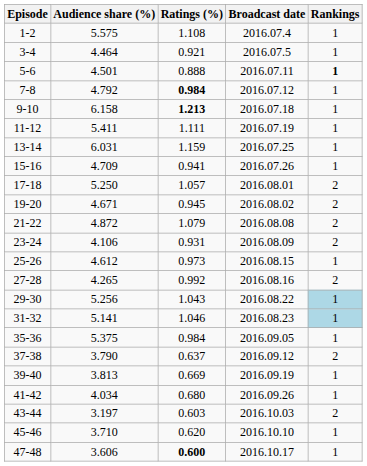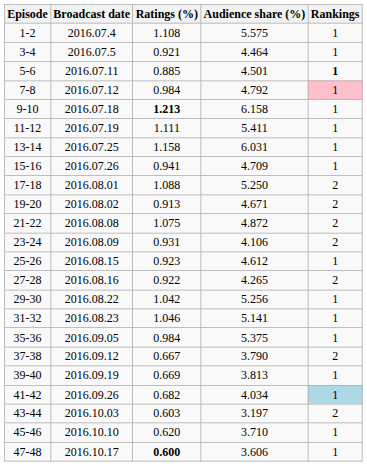 <table class="wikitable sortable mw-collapsible jquery-tablesorter" style="text-align:center">
 <tr>
 <th>Episode</th>
+<th>Broadcast date</th>
+<th>Ratings (%)</th>
 <th>Audience share (%)</th>
-<th>Ratings (%)</th>
-<th>Broadcast date</th>
 <th>Rankings</th>
 </tr>
 <tr>
 <td>1-2</td>
+<td>2016.07.4</td>
+<td>1.108</td>
 <td>5.575</td>
-<td>1.108</td>
-<td>2016.07.4</td>
 <td>1</td>
 </tr>
 <tr>
 <td>3-4</td>
+<td>2016.07.5</td>
+<td>0.921</td>
 <td>4.464</td>
-<td>0.921</td>
-<td>2016.07.5</td>
 <td>1</td>
 </tr>
 <tr>
 <td>5-6</td>
+<td>2016.07.11</td>
+<td>0.885</td>
 <td>4.501</td>
-<td>0.888</td>
-<td>2016.07.11</td>
 <td><strong>1</strong></td>
 </tr>
 <tr>
 <td>7-8</td>
+<td>2016.07.12</td>
+<td>0.984</td>
 <td>4.792</td>
-<td><strong>0.984</strong></td>
-<td>2016.07.12</td>
-<td>1</td>
+<td style="background: pink;">1</td>
 </tr>
 <tr>
 <td>9-10</td>
+<td>2016.07.18</td>
+<td><strong><span>1.213</span></strong></td>
 <td>6.158</td>
-<td><strong><span>1.213</span></strong></td>
-<td>2016.07.18</td>
 <td>1</td>
 </tr>
 <tr>
 <td>11-12</td>
+<td>2016.07.19</td>
+<td>1.111</td>
 <td>5.411</td>
-<td>1.111</td>
-<td>2016.07.19</td>
 <td>1</td>
 </tr>
 <tr>
 <td>13-14</td>
+<td>2016.07.25</td>
+<td>1.158</td>
 <td>6.031</td>
-<td>1.159</td>
-<td>2016.07.25</td>
 <td>1</td>
 </tr>
 <tr>
 <td>15-16</td>
+<td>2016.07.26</td>
+<td>0.941</td>
 <td>4.709</td>
-<td>0.941</td>
-<td>2016.07.26</td>
 <td>1</td>
 </tr>
 <tr>
 <td>17-18</td>
+<td>2016.08.01</td>
+<td>1.088</td>
 <td>5.250</td>
-<td>1.057</td>
-<td>2016.08.01</td>
 <td>2</td>
 </tr>
 <tr>
 <td>19-20</td>
+<td>2016.08.02</td>
+<td>0.913</td>
 <td>4.671</td>
-<td>0.945</td>
-<td>2016.08.02</td>
 <td>2</td>
 </tr>
 <tr>
 <td>21-22</td>
+<td>2016.08.08</td>
+<td>1.075</td>
 <td>4.872</td>
-<td>1.079</td>
-<td>2016.08.08</td>
 <td>2</td>
 </tr>
 <tr>
 <td>23-24</td>
+<td>2016.08.09</td>
+<td>0.931</td>
 <td>4.106</td>
-<td>0.931</td>
-<td>2016.08.09</td>
 <td>2</td>
 </tr>
 <tr>
 <td>25-26</td>
+<td>2016.08.15</td>
+<td>0.923</td>
 <td>4.612</td>
-<td>0.973</td>
-<td>2016.08.15</td>
 <td>1</td>
 </tr>
 <tr>
 <td>27-28</td>
+<td>2016.08.16</td>
+<td>0.922</td>
 <td>4.265</td>
-<td>0.992</td>
-<td>2016.08.16</td>
 <td>2</td>
 </tr>
 <tr>
 <td>29-30</td>
+<td>2016.08.22</td>
+<td>1.042</td>
 <td>5.256</td>
-<td>1.043</td>
-<td>2016.08.22</td>
-<td style="background: lightblue;">1</td>
+<td>1</td>
 </tr>
 <tr>
 <td>31-32</td>
+<td>2016.08.23</td>
+<td>1.046</td>
 <td>5.141</td>
-<td>1.046</td>
-<td>2016.08.23</td>
-<td style="background: lightblue;">1</td>
+<td>1</td>
 </tr>
 <tr>
 <td>35-36</td>
+<td>2016.09.05</td>
+<td>0.984</td>
 <td>5.375</td>
-<td>0.984</td>
-<td>2016.09.05</td>
 <td>1</td>
 </tr>
 <tr>
 <td>37-38</td>
+<td>2016.09.12</td>
+<td>0.667</td>
 <td>3.790</td>
-<td>0.637</td>
-<td>2016.09.12</td>
 <td>2</td>
 </tr>
 <tr>
 <td>39-40</td>
+<td>2016.09.19</td>
+<td>0.669</td>
 <td>3.813</td>
-<td>0.669</td>
-<td>2016.09.19</td>
 <td>1</td>
 </tr>
 <tr>
 <td>41-42</td>
+<td>2016.09.26</td>
+<td>0.682</td>
 <td>4.034</td>
-<td>0.680</td>
-<td>2016.09.26</td>
-<td>1</td>
+<td style="background: lightblue;">1</td>
 </tr>
 <tr>
 <td>43-44</td>
+<td>2016.10.03</td>
+<td>0.603</td>
 <td>3.197</td>
-<td>0.603</td>
-<td>2016.10.03</td>
 <td>2</td>
 </tr>
 <tr>
 <td>45-46</td>
+<td>2016.10.10</td>
+<td>0.620</td>
 <td>3.710</td>
-<td>0.620</td>
-<td>2016.10.10</td>
 <td>1</td>
 </tr>
 <tr>
 <td>47-48</td>
+<td>2016.10.17</td>
+<td><strong><span>0.600</span></strong></td>
 <td>3.606</td>
-<td><strong><span>0.600</span></strong></td>
-<td>2016.10.17</td>
 <td>1</td>
 </tr>
 </table>
